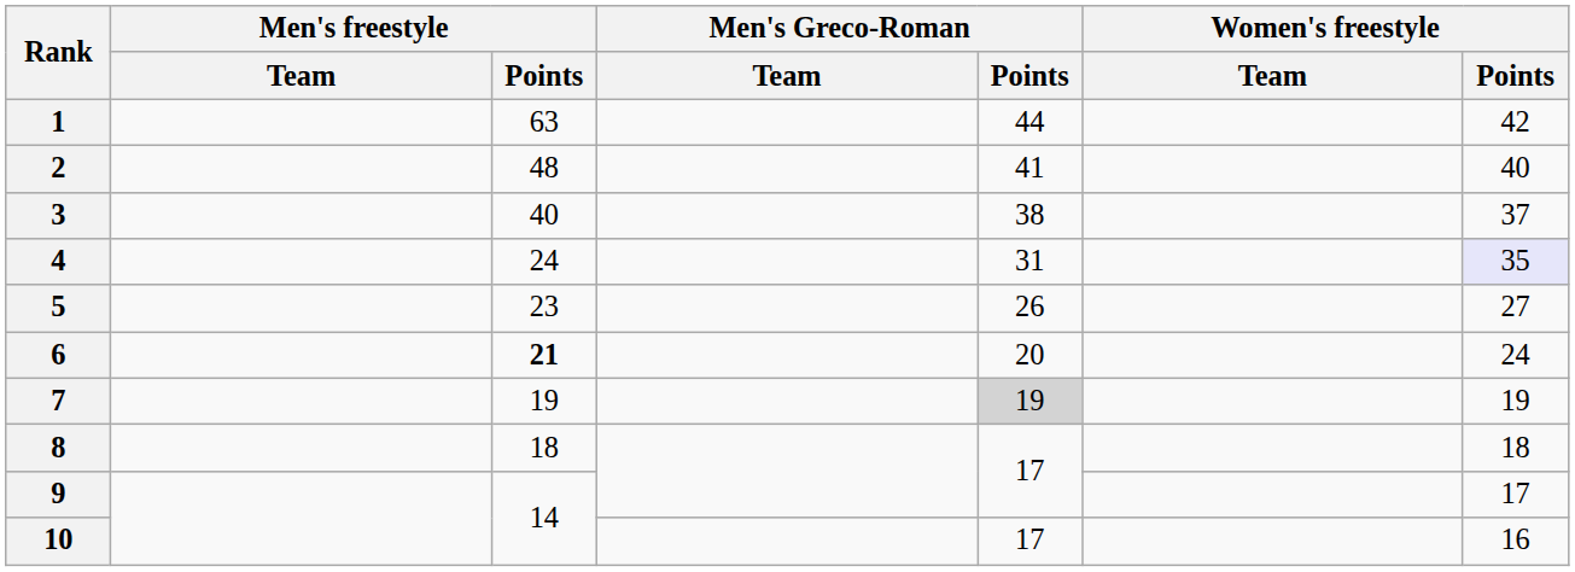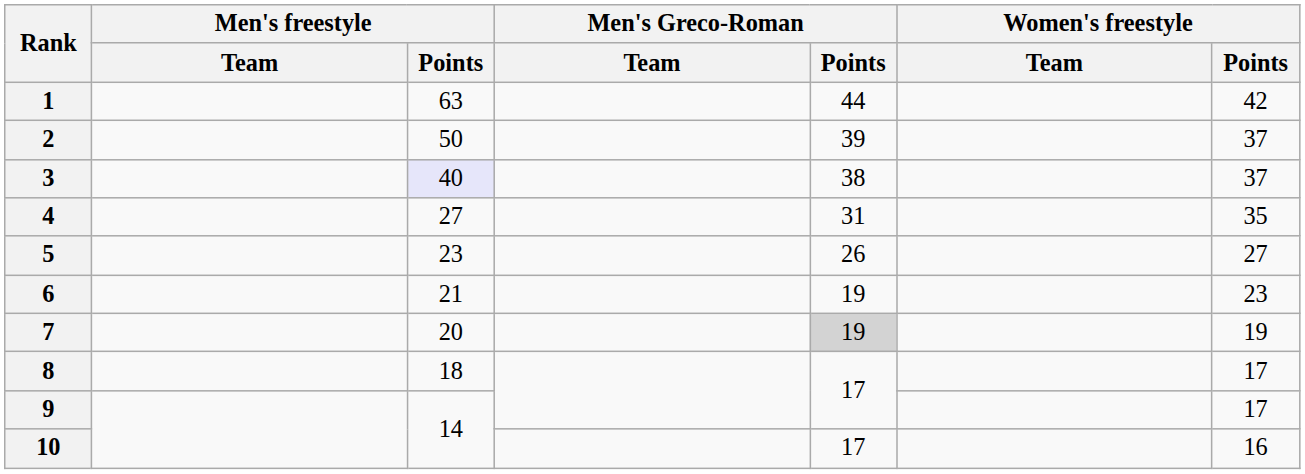 <table class="wikitable" style="text-align:center;">
 <tr>
 <th width=50 rowspan="2">Rank</th>
 <th colspan="2">Men's freestyle</th>
 <th colspan="2">Men's Greco-Roman</th>
 <th colspan="2">Women's freestyle</th>
 </tr>
 <tr>
 <th width=200>Team</th>
 <th width=50>Points</th>
 <th width=200>Team</th>
 <th width=50>Points</th>
 <th width=200>Team</th>
 <th width=50>Points</th>
 </tr>
 <tr>
 <th>1</th>
 <td align=left></td>
 <td>63</td>
 <td align=left></td>
 <td>44</td>
 <td align=left></td>
 <td>42</td>
 </tr>
 <tr>
 <th>2</th>
 <td align=left></td>
-<td>48</td>
+<td>50</td>
 <td align=left></td>
-<td>41</td>
+<td>39</td>
 <td align=left></td>
-<td>40</td>
+<td>37</td>
 </tr>
 <tr>
 <th>3</th>
 <td align=left></td>
-<td>40</td>
+<td style="background: lavender;">40</td>
 <td align=left></td>
 <td>38</td>
 <td align=left></td>
 <td>37</td>
 </tr>
 <tr>
 <th>4</th>
 <td align=left></td>
-<td>24</td>
+<td>27</td>
 <td align=left></td>
 <td>31</td>
 <td align=left></td>
-<td style="background: lavender;">35</td>
+<td>35</td>
 </tr>
 <tr>
 <th>5</th>
 <td align=left></td>
 <td>23</td>
 <td align=left></td>
 <td>26</td>
 <td align=left></td>
 <td>27</td>
 </tr>
 <tr>
 <th>6</th>
 <td align=left></td>
-<td><strong>21</strong></td>
+<td>21</td>
 <td align=left></td>
-<td>20</td>
+<td>19</td>
 <td align=left></td>
-<td>24</td>
+<td>23</td>
 </tr>
 <tr>
 <th>7</th>
 <td align=left></td>
-<td>19</td>
+<td>20</td>
 <td align=left></td>
 <td style="background: lightgrey;">19</td>
 <td align=left></td>
 <td>19</td>
 </tr>
 <tr>
 <th>8</th>
 <td align=left></td>
 <td>18</td>
 <td rowspan=2 align=left><br></td>
 <td rowspan=2>17</td>
 <td align=left></td>
-<td>18</td>
+<td>17</td>
 </tr>
 <tr>
 <th>9</th>
 <td rowspan=2 align=left><br><br></td>
 <td rowspan=2>14</td>
 <td align=left></td>
 <td>17</td>
 </tr>
 <tr>
 <th>10</th>
 <td align=left></td>
 <td>17</td>
 <td align=left></td>
 <td>16</td>
 </tr>
 </table>
